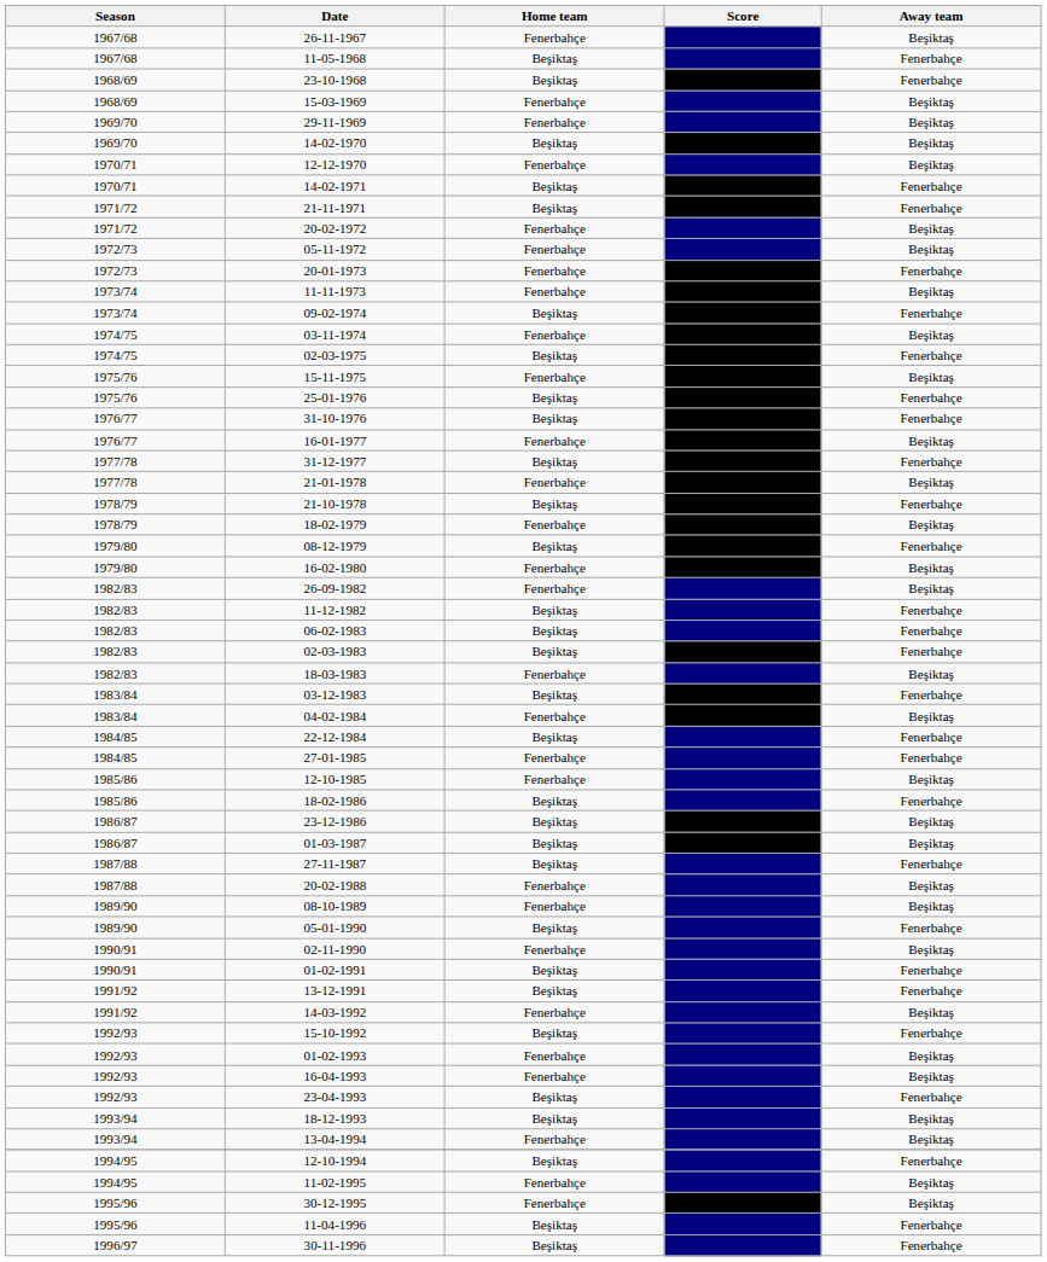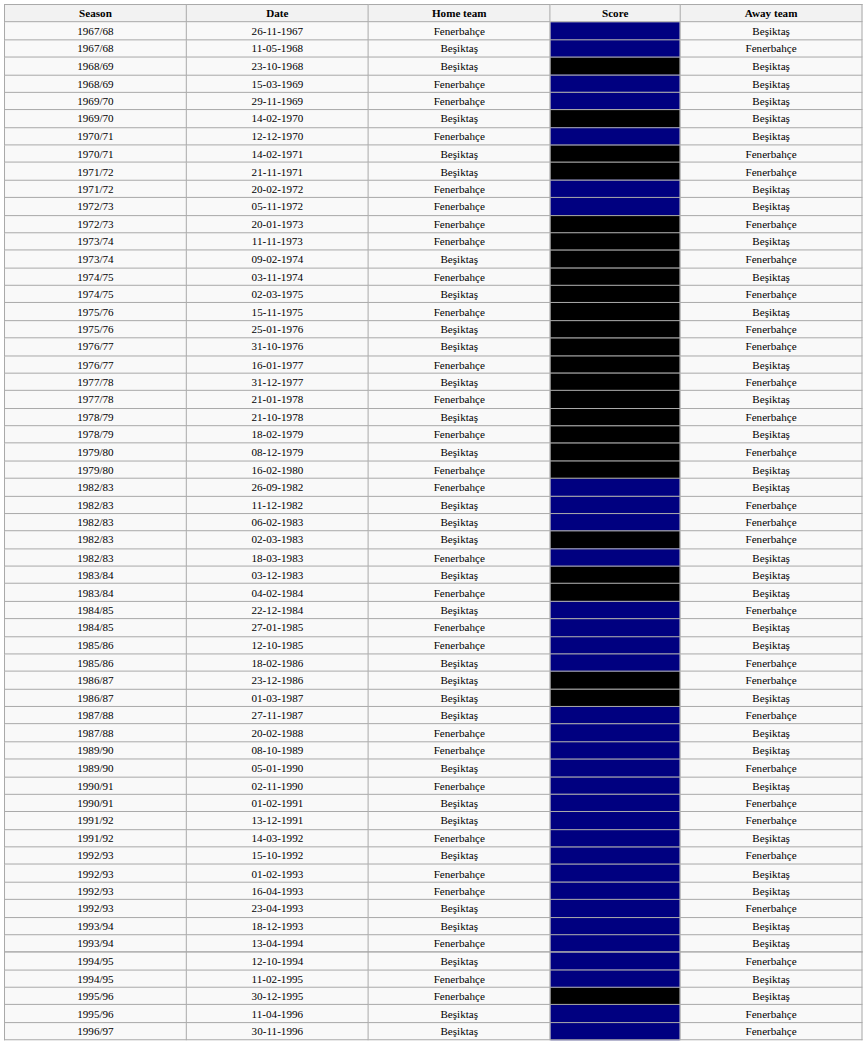 <table class="wikitable" style="text-align: center; width=20%; font-size: 11px">
 <tr>
 <th rowspan=1 width=7%>Season</th>
 <th rowspan=1 width=7%>Date</th>
 <th rowspan=1 width=7%>Home team</th>
 <th rowspan=1 width=5%>Score</th>
 <th rowspan=1 width=7%>Away team</th>
 </tr>
 <tr>
 <td>1967/68</td>
 <td>26-11-1967</td>
 <td>Fenerbahçe</td>
 <td bgcolor=navy></td>
 <td>Beşiktaş</td>
 </tr>
 <tr>
 <td>1967/68</td>
 <td>11-05-1968</td>
 <td>Beşiktaş</td>
 <td bgcolor=navy></td>
 <td>Fenerbahçe</td>
 </tr>
 <tr>
 <td>1968/69</td>
 <td>23-10-1968</td>
 <td>Beşiktaş</td>
 <td bgcolor=black></td>
-<td>Fenerbahçe</td>
+<td>Beşiktaş</td>
 </tr>
 <tr>
 <td>1968/69</td>
 <td>15-03-1969</td>
 <td>Fenerbahçe</td>
 <td bgcolor=navy></td>
 <td>Beşiktaş</td>
 </tr>
 <tr>
 <td>1969/70</td>
 <td>29-11-1969</td>
 <td>Fenerbahçe</td>
 <td bgcolor=navy></td>
 <td>Beşiktaş</td>
 </tr>
 <tr>
 <td>1969/70</td>
 <td>14-02-1970</td>
 <td>Beşiktaş</td>
 <td bgcolor=black></td>
 <td>Beşiktaş</td>
 </tr>
 <tr>
 <td>1970/71</td>
 <td>12-12-1970</td>
 <td>Fenerbahçe</td>
 <td bgcolor=navy></td>
 <td>Beşiktaş</td>
 </tr>
 <tr>
 <td>1970/71</td>
 <td>14-02-1971</td>
 <td>Beşiktaş</td>
 <td bgcolor=black></td>
 <td>Fenerbahçe</td>
 </tr>
 <tr>
 <td>1971/72</td>
 <td>21-11-1971</td>
 <td>Beşiktaş</td>
 <td bgcolor=black></td>
 <td>Fenerbahçe</td>
 </tr>
 <tr>
 <td>1971/72</td>
 <td>20-02-1972</td>
 <td>Fenerbahçe</td>
 <td bgcolor=navy></td>
 <td>Beşiktaş</td>
 </tr>
 <tr>
 <td>1972/73</td>
 <td>05-11-1972</td>
 <td>Fenerbahçe</td>
 <td bgcolor=navy></td>
 <td>Beşiktaş</td>
 </tr>
 <tr>
 <td>1972/73</td>
 <td>20-01-1973</td>
 <td>Fenerbahçe</td>
 <td bgcolor=black></td>
 <td>Fenerbahçe</td>
 </tr>
 <tr>
 <td>1973/74</td>
 <td>11-11-1973</td>
 <td>Fenerbahçe</td>
 <td bgcolor=black></td>
 <td>Beşiktaş</td>
 </tr>
 <tr>
 <td>1973/74</td>
 <td>09-02-1974</td>
 <td>Beşiktaş</td>
 <td bgcolor=black></td>
 <td>Fenerbahçe</td>
 </tr>
 <tr>
 <td>1974/75</td>
 <td>03-11-1974</td>
 <td>Fenerbahçe</td>
 <td bgcolor=black></td>
 <td>Beşiktaş</td>
 </tr>
 <tr>
 <td>1974/75</td>
 <td>02-03-1975</td>
 <td>Beşiktaş</td>
 <td bgcolor=black></td>
 <td>Fenerbahçe</td>
 </tr>
 <tr>
 <td>1975/76</td>
 <td>15-11-1975</td>
 <td>Fenerbahçe</td>
 <td bgcolor=black></td>
 <td>Beşiktaş</td>
 </tr>
 <tr>
 <td>1975/76</td>
 <td>25-01-1976</td>
 <td>Beşiktaş</td>
 <td bgcolor=black></td>
 <td>Fenerbahçe</td>
 </tr>
 <tr>
 <td>1976/77</td>
 <td>31-10-1976</td>
 <td>Beşiktaş</td>
 <td bgcolor=black></td>
 <td>Fenerbahçe</td>
 </tr>
 <tr>
 <td>1976/77</td>
 <td>16-01-1977</td>
 <td>Fenerbahçe</td>
 <td bgcolor=black></td>
 <td>Beşiktaş</td>
 </tr>
 <tr>
 <td>1977/78</td>
 <td>31-12-1977</td>
 <td>Beşiktaş</td>
 <td bgcolor=black></td>
 <td>Fenerbahçe</td>
 </tr>
 <tr>
 <td>1977/78</td>
 <td>21-01-1978</td>
 <td>Fenerbahçe</td>
 <td bgcolor=black></td>
 <td>Beşiktaş</td>
 </tr>
 <tr>
 <td>1978/79</td>
 <td>21-10-1978</td>
 <td>Beşiktaş</td>
 <td bgcolor=black></td>
 <td>Fenerbahçe</td>
 </tr>
 <tr>
 <td>1978/79</td>
 <td>18-02-1979</td>
 <td>Fenerbahçe</td>
 <td bgcolor=black></td>
 <td>Beşiktaş</td>
 </tr>
 <tr>
 <td>1979/80</td>
 <td>08-12-1979</td>
 <td>Beşiktaş</td>
 <td bgcolor=black></td>
 <td>Fenerbahçe</td>
 </tr>
 <tr>
 <td>1979/80</td>
 <td>16-02-1980</td>
 <td>Fenerbahçe</td>
 <td bgcolor=black></td>
 <td>Beşiktaş</td>
 </tr>
 <tr>
 <td>1982/83</td>
 <td>26-09-1982</td>
 <td>Fenerbahçe</td>
 <td bgcolor=navy></td>
 <td>Beşiktaş</td>
 </tr>
 <tr>
 <td>1982/83</td>
 <td>11-12-1982</td>
 <td>Beşiktaş</td>
 <td bgcolor=navy></td>
 <td>Fenerbahçe</td>
 </tr>
 <tr>
 <td>1982/83</td>
 <td>06-02-1983</td>
 <td>Beşiktaş</td>
 <td bgcolor=navy></td>
 <td>Fenerbahçe</td>
 </tr>
 <tr>
 <td>1982/83</td>
 <td>02-03-1983</td>
 <td>Beşiktaş</td>
 <td bgcolor=black></td>
 <td>Fenerbahçe</td>
 </tr>
 <tr>
 <td>1982/83</td>
 <td>18-03-1983</td>
 <td>Fenerbahçe</td>
 <td bgcolor=navy></td>
 <td>Beşiktaş</td>
 </tr>
 <tr>
 <td>1983/84</td>
 <td>03-12-1983</td>
 <td>Beşiktaş</td>
 <td bgcolor=black></td>
-<td>Fenerbahçe</td>
+<td>Beşiktaş</td>
 </tr>
 <tr>
 <td>1983/84</td>
 <td>04-02-1984</td>
 <td>Fenerbahçe</td>
 <td bgcolor=black></td>
 <td>Beşiktaş</td>
 </tr>
 <tr>
 <td>1984/85</td>
 <td>22-12-1984</td>
 <td>Beşiktaş</td>
 <td bgcolor=navy></td>
 <td>Fenerbahçe</td>
 </tr>
 <tr>
 <td>1984/85</td>
 <td>27-01-1985</td>
 <td>Fenerbahçe</td>
 <td bgcolor=navy></td>
-<td>Fenerbahçe</td>
+<td>Beşiktaş</td>
 </tr>
 <tr>
 <td>1985/86</td>
 <td>12-10-1985</td>
 <td>Fenerbahçe</td>
 <td bgcolor=navy></td>
 <td>Beşiktaş</td>
 </tr>
 <tr>
 <td>1985/86</td>
 <td>18-02-1986</td>
 <td>Beşiktaş</td>
 <td bgcolor=navy></td>
 <td>Fenerbahçe</td>
 </tr>
 <tr>
 <td>1986/87</td>
 <td>23-12-1986</td>
 <td>Beşiktaş</td>
 <td bgcolor=black></td>
-<td>Beşiktaş</td>
+<td>Fenerbahçe</td>
 </tr>
 <tr>
 <td>1986/87</td>
 <td>01-03-1987</td>
 <td>Beşiktaş</td>
 <td bgcolor=black></td>
 <td>Beşiktaş</td>
 </tr>
 <tr>
 <td>1987/88</td>
 <td>27-11-1987</td>
 <td>Beşiktaş</td>
 <td bgcolor=navy></td>
 <td>Fenerbahçe</td>
 </tr>
 <tr>
 <td>1987/88</td>
 <td>20-02-1988</td>
 <td>Fenerbahçe</td>
 <td bgcolor=navy></td>
 <td>Beşiktaş</td>
 </tr>
 <tr>
 <td>1989/90</td>
 <td>08-10-1989</td>
 <td>Fenerbahçe</td>
 <td bgcolor=navy></td>
 <td>Beşiktaş</td>
 </tr>
 <tr>
 <td>1989/90</td>
 <td>05-01-1990</td>
 <td>Beşiktaş</td>
 <td bgcolor=navy></td>
 <td>Fenerbahçe</td>
 </tr>
 <tr>
 <td>1990/91</td>
 <td>02-11-1990</td>
 <td>Fenerbahçe</td>
 <td bgcolor=navy></td>
 <td>Beşiktaş</td>
 </tr>
 <tr>
 <td>1990/91</td>
 <td>01-02-1991</td>
 <td>Beşiktaş</td>
 <td bgcolor=navy></td>
 <td>Fenerbahçe</td>
 </tr>
 <tr>
 <td>1991/92</td>
 <td>13-12-1991</td>
 <td>Beşiktaş</td>
 <td bgcolor=navy></td>
 <td>Fenerbahçe</td>
 </tr>
 <tr>
 <td>1991/92</td>
 <td>14-03-1992</td>
 <td>Fenerbahçe</td>
 <td bgcolor=navy></td>
 <td>Beşiktaş</td>
 </tr>
 <tr>
 <td>1992/93</td>
 <td>15-10-1992</td>
 <td>Beşiktaş</td>
 <td bgcolor=navy></td>
 <td>Fenerbahçe</td>
 </tr>
 <tr>
 <td>1992/93</td>
 <td>01-02-1993</td>
 <td>Fenerbahçe</td>
 <td bgcolor=navy></td>
 <td>Beşiktaş</td>
 </tr>
 <tr>
 <td>1992/93</td>
 <td>16-04-1993</td>
 <td>Fenerbahçe</td>
 <td bgcolor=navy></td>
 <td>Beşiktaş</td>
 </tr>
 <tr>
 <td>1992/93</td>
 <td>23-04-1993</td>
 <td>Beşiktaş</td>
 <td bgcolor=navy></td>
 <td>Fenerbahçe</td>
 </tr>
 <tr>
 <td>1993/94</td>
 <td>18-12-1993</td>
 <td>Beşiktaş</td>
 <td bgcolor=navy></td>
 <td>Beşiktaş</td>
 </tr>
 <tr>
 <td>1993/94</td>
 <td>13-04-1994</td>
 <td>Fenerbahçe</td>
 <td bgcolor=navy></td>
 <td>Beşiktaş</td>
 </tr>
 <tr>
 </tr>
 <tr>
 <td>1994/95</td>
 <td>12-10-1994</td>
 <td>Beşiktaş</td>
 <td bgcolor=navy></td>
 <td>Fenerbahçe</td>
 </tr>
 <tr>
 <td>1994/95</td>
 <td>11-02-1995</td>
 <td>Fenerbahçe</td>
 <td bgcolor=navy></td>
 <td>Beşiktaş</td>
 </tr>
 <tr>
 <td>1995/96</td>
 <td>30-12-1995</td>
 <td>Fenerbahçe</td>
 <td bgcolor=black></td>
 <td>Beşiktaş</td>
 </tr>
 <tr>
 <td>1995/96</td>
 <td>11-04-1996</td>
 <td>Beşiktaş</td>
 <td bgcolor=navy></td>
 <td>Fenerbahçe</td>
 </tr>
 <tr>
 <td>1996/97</td>
 <td>30-11-1996</td>
 <td>Beşiktaş</td>
 <td bgcolor=navy></td>
 <td>Fenerbahçe</td>
 </tr>
 </table>
